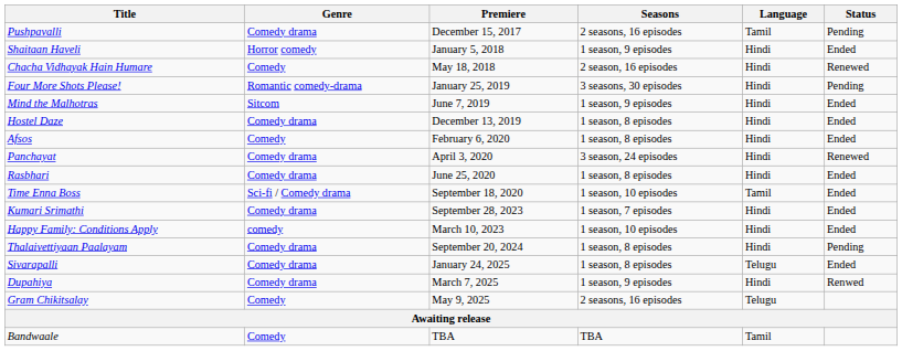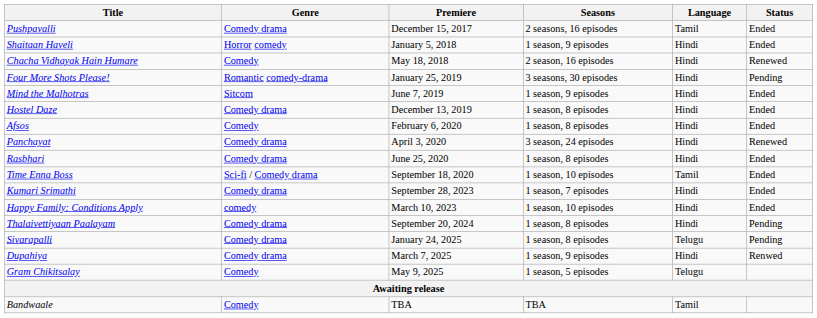 <table class="wikitable sortable" style="width:100%;">
 <tr>
 <th>Title</th>
 <th>Genre</th>
 <th>Premiere</th>
 <th>Seasons</th>
 <th>Language</th>
 <th>Status</th>
 </tr>
 <tr>
 <td><em><a href='#'>Pushpavalli</a></em></td>
 <td><a href='#'>Comedy drama</a></td>
 <td>December 15, 2017</td>
 <td>2 seasons, 16 episodes</td>
 <td>Tamil</td>
-<td>Pending</td>
+<td>Ended</td>
 </tr>
 <tr>
 <td><em><a href='#'>Shaitaan Haveli</a></em></td>
 <td><a href='#'>Horror</a> <a href='#'>comedy</a></td>
 <td>January 5, 2018</td>
 <td>1 season, 9 episodes</td>
 <td>Hindi</td>
 <td>Ended</td>
 </tr>
 <tr>
 <td><em><a href='#'>Chacha Vidhayak Hain Humare</a></em></td>
 <td><a href='#'>Comedy</a></td>
 <td>May 18, 2018</td>
 <td>2 season, 16 episodes</td>
 <td>Hindi</td>
 <td>Renewed</td>
 </tr>
 <tr>
 <td><em><a href='#'>Four More Shots Please!</a></em></td>
 <td><a href='#'>Romantic</a> <a href='#'>comedy-drama</a></td>
 <td>January 25, 2019</td>
 <td>3 seasons, 30 episodes</td>
 <td>Hindi</td>
 <td>Pending</td>
 </tr>
 <tr>
 <td><em><a href='#'>Mind the Malhotras</a></em></td>
 <td><a href='#'>Sitcom</a></td>
 <td>June 7, 2019</td>
 <td>1 season, 9 episodes</td>
 <td>Hindi</td>
 <td>Ended</td>
 </tr>
 <tr>
 <td><em><a href='#'>Hostel Daze</a></em></td>
 <td><a href='#'>Comedy drama</a></td>
 <td>December 13, 2019</td>
 <td>1 season, 8 episodes</td>
 <td>Hindi</td>
 <td>Ended</td>
 </tr>
 <tr>
 <td><em><a href='#'>Afsos</a></em></td>
 <td><a href='#'>Comedy</a></td>
 <td>February 6, 2020</td>
 <td>1 season, 8 episodes</td>
 <td>Hindi</td>
 <td>Ended</td>
 </tr>
 <tr>
 <td><em><a href='#'>Panchayat</a></em></td>
 <td><a href='#'>Comedy drama</a></td>
 <td>April 3, 2020</td>
 <td>3 season, 24 episodes</td>
 <td>Hindi</td>
 <td>Renewed</td>
 </tr>
 <tr>
 <td><em><a href='#'>Rasbhari</a></em></td>
 <td><a href='#'>Comedy drama</a></td>
 <td>June 25, 2020</td>
 <td>1 season, 8 episodes</td>
 <td>Hindi</td>
 <td>Ended</td>
 </tr>
 <tr>
 <td><em><a href='#'>Time Enna Boss</a></em></td>
 <td><a href='#'>Sci-fi</a> / <a href='#'>Comedy drama</a></td>
 <td>September 18, 2020</td>
 <td>1 season, 10 episodes</td>
 <td>Tamil</td>
 <td>Ended</td>
 </tr>
 <tr>
 <td><em><a href='#'>Kumari Srimathi</a></em></td>
 <td><a href='#'>Comedy drama</a></td>
 <td>September 28, 2023</td>
 <td>1 season, 7 episodes</td>
 <td>Hindi</td>
 <td>Ended</td>
 </tr>
 <tr>
 <td><em><a href='#'>Happy Family: Conditions Apply</a></em></td>
 <td><a href='#'>comedy</a></td>
 <td>March 10, 2023</td>
 <td>1 season, 10 episodes</td>
 <td>Hindi</td>
 <td>Ended</td>
 </tr>
 <tr>
 <td><em><a href='#'>Thalaivettiyaan Paalayam</a></em></td>
 <td><a href='#'>Comedy drama</a></td>
 <td>September 20, 2024</td>
 <td>1 season, 8 episodes</td>
 <td>Hindi</td>
 <td>Pending</td>
 </tr>
 <tr>
 <td><em><a href='#'>Sivarapalli</a></em></td>
 <td><a href='#'>Comedy drama</a></td>
 <td>January 24, 2025</td>
 <td>1 season, 8 episodes</td>
 <td>Telugu</td>
-<td>Ended</td>
+<td>Pending</td>
 </tr>
 <tr>
 <td><em><a href='#'>Dupahiya</a></em></td>
 <td><a href='#'>Comedy drama</a></td>
 <td>March 7, 2025</td>
 <td>1 season, 9 episodes</td>
 <td>Hindi</td>
 <td>Renwed</td>
 </tr>
 <tr>
 <td><em><a href='#'>Gram Chikitsalay</a></em></td>
 <td><a href='#'>Comedy</a></td>
 <td>May 9, 2025</td>
-<td>2 seasons, 16 episodes</td>
+<td>1 season, 5 episodes</td>
 <td>Telugu</td>
 <td></td>
 </tr>
 <tr>
 <th colspan="6">Awaiting release</th>
 </tr>
 <tr>
 <td><em>Bandwaale</em></td>
 <td><a href='#'>Comedy</a></td>
 <td>TBA</td>
 <td>TBA</td>
 <td>Tamil</td>
 <td></td>
 </tr>
 </table>
